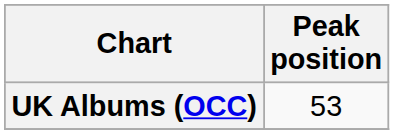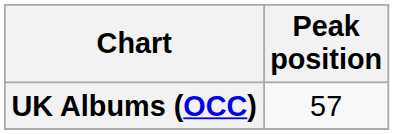 <table class="wikitable plainrowheaders sortable" style="text-align:center;" border="1">
 <tr>
 <th scope="col">Chart</th>
 <th scope="col">Peak<br>position</th>
 </tr>
 <tr>
 <th scope="row">UK Albums (<a href='#'>OCC</a>)</th>
-<td>53</td>
+<td>57</td>
 </tr>
 <tr>
 </tr>
 </table>
